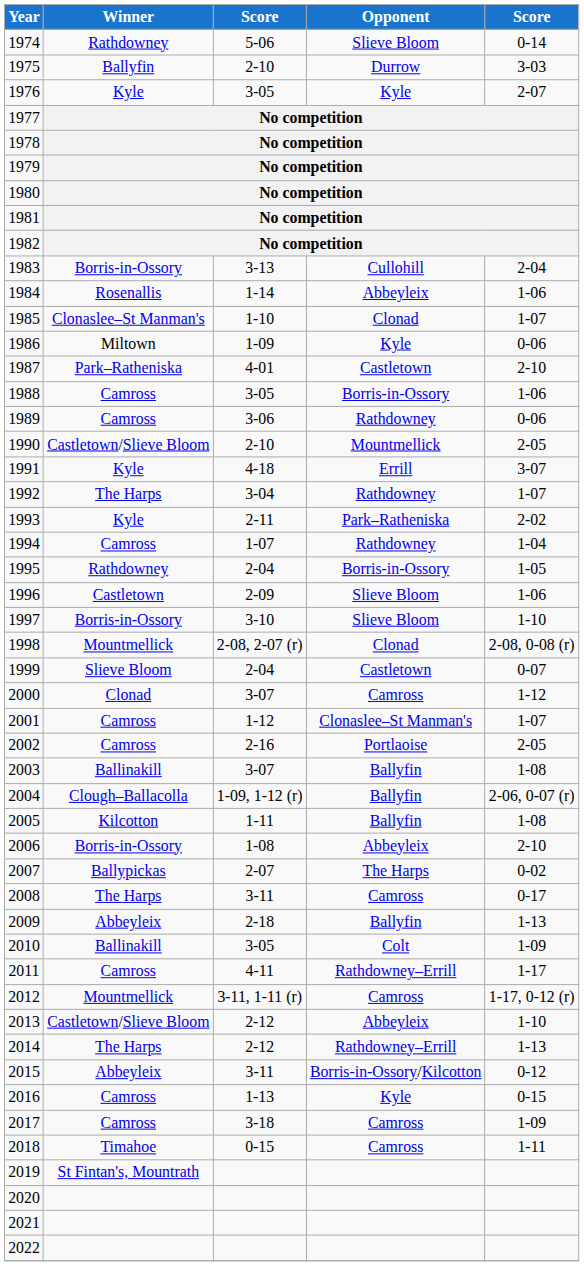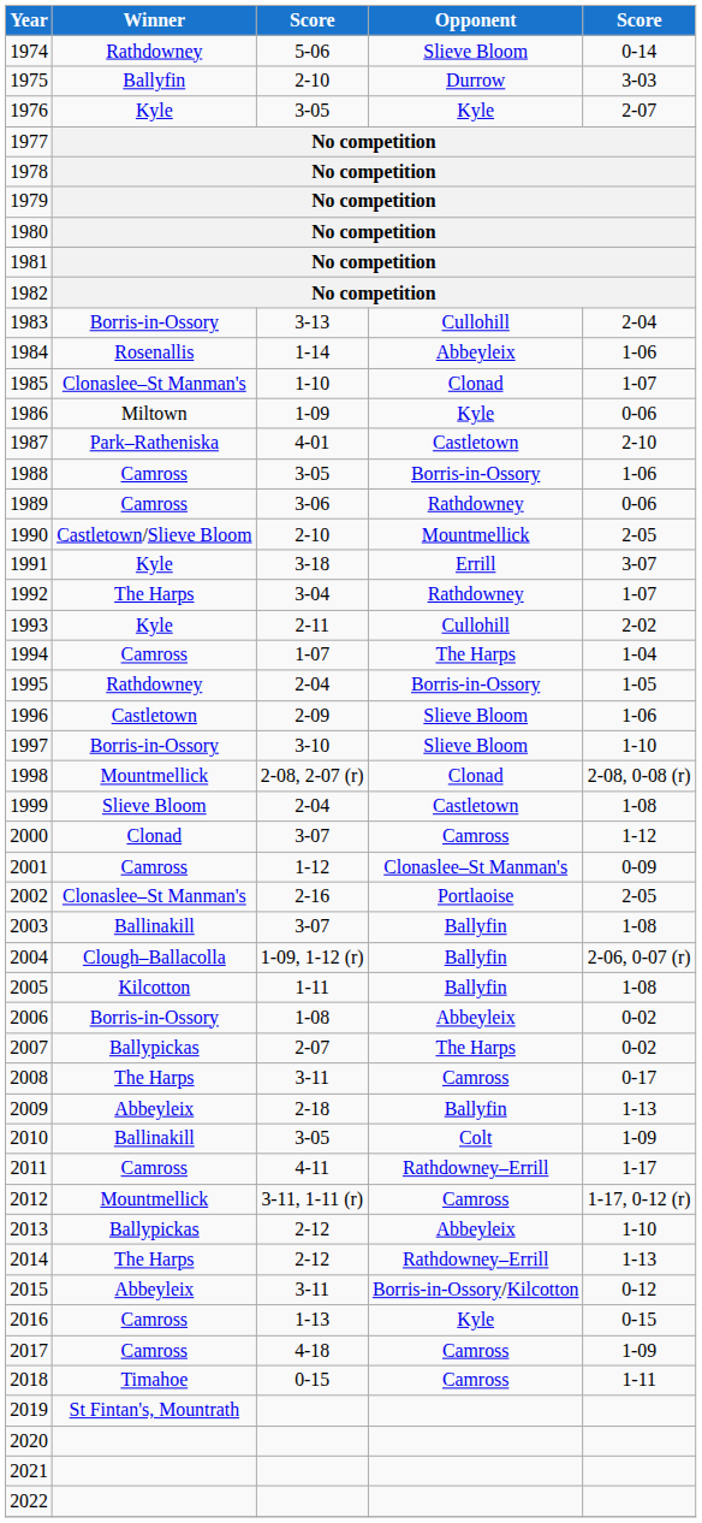 <table class="wikitable" style="text-align:center;">
 <tr>
 <th style="background:#1874CD;color:white">Year</th>
 <th style="background:#1874CD;color:white">Winner</th>
 <th style="background:#1874CD;color:white">Score</th>
 <th style="background:#1874CD;color:white">Opponent</th>
 <th style="background:#1874CD;color:white">Score</th>
 </tr>
 <tr>
 <td>1974</td>
 <td><a href='#'>Rathdowney</a></td>
 <td>5-06</td>
 <td><a href='#'>Slieve Bloom</a></td>
 <td>0-14</td>
 </tr>
 <tr>
 <td>1975</td>
 <td><a href='#'>Ballyfin</a></td>
 <td>2-10</td>
 <td><a href='#'>Durrow</a></td>
 <td>3-03</td>
 </tr>
 <tr>
 <td>1976</td>
 <td><a href='#'>Kyle</a></td>
 <td>3-05</td>
 <td><a href='#'>Kyle</a></td>
 <td>2-07</td>
 </tr>
 <tr>
 <td>1977</td>
 <th colspan=4 align=center>No competition</th>
 </tr>
 <tr>
 <td>1978</td>
 <th colspan=4 align=center>No competition</th>
 </tr>
 <tr>
 <td>1979</td>
 <th colspan=4 align=center>No competition</th>
 </tr>
 <tr>
 <td>1980</td>
 <th colspan=4 align=center>No competition</th>
 </tr>
 <tr>
 <td>1981</td>
 <th colspan=4 align=center>No competition</th>
 </tr>
 <tr>
 <td>1982</td>
 <th colspan=4 align=center>No competition</th>
 </tr>
 <tr>
 <td>1983</td>
 <td><a href='#'>Borris-in-Ossory</a></td>
 <td>3-13</td>
 <td><a href='#'>Cullohill</a></td>
 <td>2-04</td>
 </tr>
 <tr>
 <td>1984</td>
 <td><a href='#'>Rosenallis</a></td>
 <td>1-14</td>
 <td><a href='#'>Abbeyleix</a></td>
 <td>1-06</td>
 </tr>
 <tr>
 <td>1985</td>
 <td><a href='#'>Clonaslee–St Manman's</a></td>
 <td>1-10</td>
 <td><a href='#'>Clonad</a></td>
 <td>1-07</td>
 </tr>
 <tr>
 <td>1986</td>
 <td>Miltown</td>
 <td>1-09</td>
 <td><a href='#'>Kyle</a></td>
 <td>0-06</td>
 </tr>
 <tr>
 <td>1987</td>
 <td><a href='#'>Park–Ratheniska</a></td>
 <td>4-01</td>
 <td><a href='#'>Castletown</a></td>
 <td>2-10</td>
 </tr>
 <tr>
 <td>1988</td>
 <td><a href='#'>Camross</a></td>
 <td>3-05</td>
 <td><a href='#'>Borris-in-Ossory</a></td>
 <td>1-06</td>
 </tr>
 <tr>
 <td>1989</td>
 <td><a href='#'>Camross</a></td>
 <td>3-06</td>
 <td><a href='#'>Rathdowney</a></td>
 <td>0-06</td>
 </tr>
 <tr>
 <td>1990</td>
 <td><a href='#'>Castletown</a>/<a href='#'>Slieve Bloom</a></td>
 <td>2-10</td>
 <td><a href='#'>Mountmellick</a></td>
 <td>2-05</td>
 </tr>
 <tr>
 <td>1991</td>
 <td><a href='#'>Kyle</a></td>
-<td>4-18</td>
+<td>3-18</td>
 <td><a href='#'>Errill</a></td>
 <td>3-07</td>
 </tr>
 <tr>
 <td>1992</td>
 <td><a href='#'>The Harps</a></td>
 <td>3-04</td>
 <td><a href='#'>Rathdowney</a></td>
 <td>1-07</td>
 </tr>
 <tr>
 <td>1993</td>
 <td><a href='#'>Kyle</a></td>
 <td>2-11</td>
-<td><a href='#'>Park–Ratheniska</a></td>
+<td><a href='#'>Cullohill</a></td>
 <td>2-02</td>
 </tr>
 <tr>
 <td>1994</td>
 <td><a href='#'>Camross</a></td>
 <td>1-07</td>
-<td><a href='#'>Rathdowney</a></td>
+<td><a href='#'>The Harps</a></td>
 <td>1-04</td>
 </tr>
 <tr>
 <td>1995</td>
 <td><a href='#'>Rathdowney</a></td>
 <td>2-04</td>
 <td><a href='#'>Borris-in-Ossory</a></td>
 <td>1-05</td>
 </tr>
 <tr>
 <td>1996</td>
 <td><a href='#'>Castletown</a></td>
 <td>2-09</td>
 <td><a href='#'>Slieve Bloom</a></td>
 <td>1-06</td>
 </tr>
 <tr>
 <td>1997</td>
 <td><a href='#'>Borris-in-Ossory</a></td>
 <td>3-10</td>
 <td><a href='#'>Slieve Bloom</a></td>
 <td>1-10</td>
 </tr>
 <tr>
 <td>1998</td>
 <td><a href='#'>Mountmellick</a></td>
 <td>2-08, 2-07 (r)</td>
 <td><a href='#'>Clonad</a></td>
 <td>2-08, 0-08 (r)</td>
 </tr>
 <tr>
 <td>1999</td>
 <td><a href='#'>Slieve Bloom</a></td>
 <td>2-04</td>
 <td><a href='#'>Castletown</a></td>
-<td>0-07</td>
+<td>1-08</td>
 </tr>
 <tr>
 <td>2000</td>
 <td><a href='#'>Clonad</a></td>
 <td>3-07</td>
 <td><a href='#'>Camross</a></td>
 <td>1-12</td>
 </tr>
 <tr>
 <td>2001</td>
 <td><a href='#'>Camross</a></td>
 <td>1-12</td>
 <td><a href='#'>Clonaslee–St Manman's</a></td>
-<td>1-07</td>
+<td>0-09</td>
 </tr>
 <tr>
 <td>2002</td>
-<td><a href='#'>Camross</a></td>
+<td><a href='#'>Clonaslee–St Manman's</a></td>
 <td>2-16</td>
 <td><a href='#'>Portlaoise</a></td>
 <td>2-05</td>
 </tr>
 <tr>
 <td>2003</td>
 <td><a href='#'>Ballinakill</a></td>
 <td>3-07</td>
 <td><a href='#'>Ballyfin</a></td>
 <td>1-08</td>
 </tr>
 <tr>
 <td>2004</td>
 <td><a href='#'>Clough–Ballacolla</a></td>
 <td>1-09, 1-12 (r)</td>
 <td><a href='#'>Ballyfin</a></td>
 <td>2-06, 0-07 (r)</td>
 </tr>
 <tr>
 <td>2005</td>
 <td><a href='#'>Kilcotton</a></td>
 <td>1-11</td>
 <td><a href='#'>Ballyfin</a></td>
 <td>1-08</td>
 </tr>
 <tr>
 <td>2006</td>
 <td><a href='#'>Borris-in-Ossory</a></td>
 <td>1-08</td>
 <td><a href='#'>Abbeyleix</a></td>
-<td>2-10</td>
+<td>0-02</td>
 </tr>
 <tr>
 <td>2007</td>
 <td><a href='#'>Ballypickas</a></td>
 <td>2-07</td>
 <td><a href='#'>The Harps</a></td>
 <td>0-02</td>
 </tr>
 <tr>
 <td>2008</td>
 <td><a href='#'>The Harps</a></td>
 <td>3-11</td>
 <td><a href='#'>Camross</a></td>
 <td>0-17</td>
 </tr>
 <tr>
 <td>2009</td>
 <td><a href='#'>Abbeyleix</a></td>
 <td>2-18</td>
 <td><a href='#'>Ballyfin</a></td>
 <td>1-13</td>
 </tr>
 <tr>
 <td>2010</td>
 <td><a href='#'>Ballinakill</a></td>
 <td>3-05</td>
 <td><a href='#'>Colt</a></td>
 <td>1-09</td>
 </tr>
 <tr>
 <td>2011</td>
 <td><a href='#'>Camross</a></td>
 <td>4-11</td>
 <td><a href='#'>Rathdowney–Errill</a></td>
 <td>1-17</td>
 </tr>
 <tr>
 <td>2012</td>
 <td><a href='#'>Mountmellick</a></td>
 <td>3-11, 1-11 (r)</td>
 <td><a href='#'>Camross</a></td>
 <td>1-17, 0-12 (r)</td>
 </tr>
 <tr>
 <td>2013</td>
-<td><a href='#'>Castletown</a>/<a href='#'>Slieve Bloom</a></td>
+<td><a href='#'>Ballypickas</a></td>
 <td>2-12</td>
 <td><a href='#'>Abbeyleix</a></td>
 <td>1-10</td>
 </tr>
 <tr>
 <td>2014</td>
 <td><a href='#'>The Harps</a></td>
 <td>2-12</td>
 <td><a href='#'>Rathdowney–Errill</a></td>
 <td>1-13</td>
 </tr>
 <tr>
 <td>2015</td>
 <td><a href='#'>Abbeyleix</a></td>
 <td>3-11</td>
 <td><a href='#'>Borris-in-Ossory</a>/<a href='#'>Kilcotton</a></td>
 <td>0-12</td>
 </tr>
 <tr>
 <td>2016</td>
 <td><a href='#'>Camross</a></td>
 <td>1-13</td>
 <td><a href='#'>Kyle</a></td>
 <td>0-15</td>
 </tr>
 <tr>
 <td>2017</td>
 <td><a href='#'>Camross</a></td>
-<td>3-18</td>
+<td>4-18</td>
 <td><a href='#'>Camross</a></td>
 <td>1-09</td>
 </tr>
 <tr>
 <td>2018</td>
 <td><a href='#'>Timahoe</a></td>
 <td>0-15</td>
 <td><a href='#'>Camross</a></td>
 <td>1-11</td>
 </tr>
 <tr>
 <td>2019</td>
 <td><a href='#'>St Fintan's, Mountrath</a></td>
 <td></td>
 <td></td>
 <td></td>
 </tr>
 <tr>
 <td>2020</td>
 <td></td>
 <td></td>
 <td></td>
 <td></td>
 </tr>
 <tr>
 <td>2021</td>
 <td></td>
 <td></td>
 <td></td>
 <td></td>
 </tr>
 <tr>
 <td>2022</td>
 <td></td>
 <td></td>
 <td></td>
 <td></td>
 </tr>
 <tr>
 </tr>
 </table>
